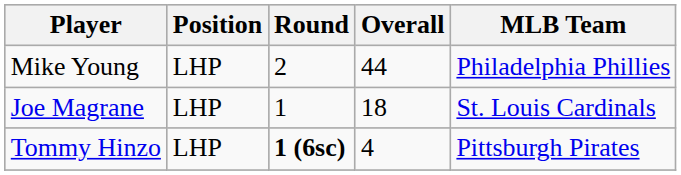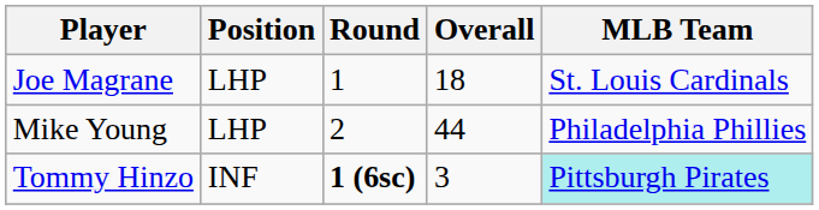 <table class="wikitable">
 <tr>
 <th>Player</th>
 <th>Position</th>
 <th>Round</th>
 <th>Overall</th>
 <th>MLB Team</th>
 </tr>
 <tr>
+<td><a href='#'>Joe Magrane</a></td>
+<td>LHP</td>
+<td>1</td>
+<td>18</td>
+<td><a href='#'>St. Louis Cardinals</a></td>
+</tr>
+<tr>
 <td>Mike Young</td>
 <td>LHP</td>
 <td>2</td>
 <td>44</td>
 <td><a href='#'>Philadelphia Phillies</a></td>
 </tr>
 <tr>
-<td><a href='#'>Joe Magrane</a></td>
-<td>LHP</td>
-<td>1</td>
-<td>18</td>
-<td><a href='#'>St. Louis Cardinals</a></td>
-</tr>
-<tr>
 <td><a href='#'>Tommy Hinzo</a></td>
-<td>LHP</td>
+<td>INF</td>
 <td><strong>1 (6sc)</strong></td>
-<td>4</td>
-<td><a href='#'>Pittsburgh Pirates</a></td>
+<td>3</td>
+<td style="background: paleturquoise;"><a href='#'>Pittsburgh Pirates</a></td>
 </tr>
 </table>
